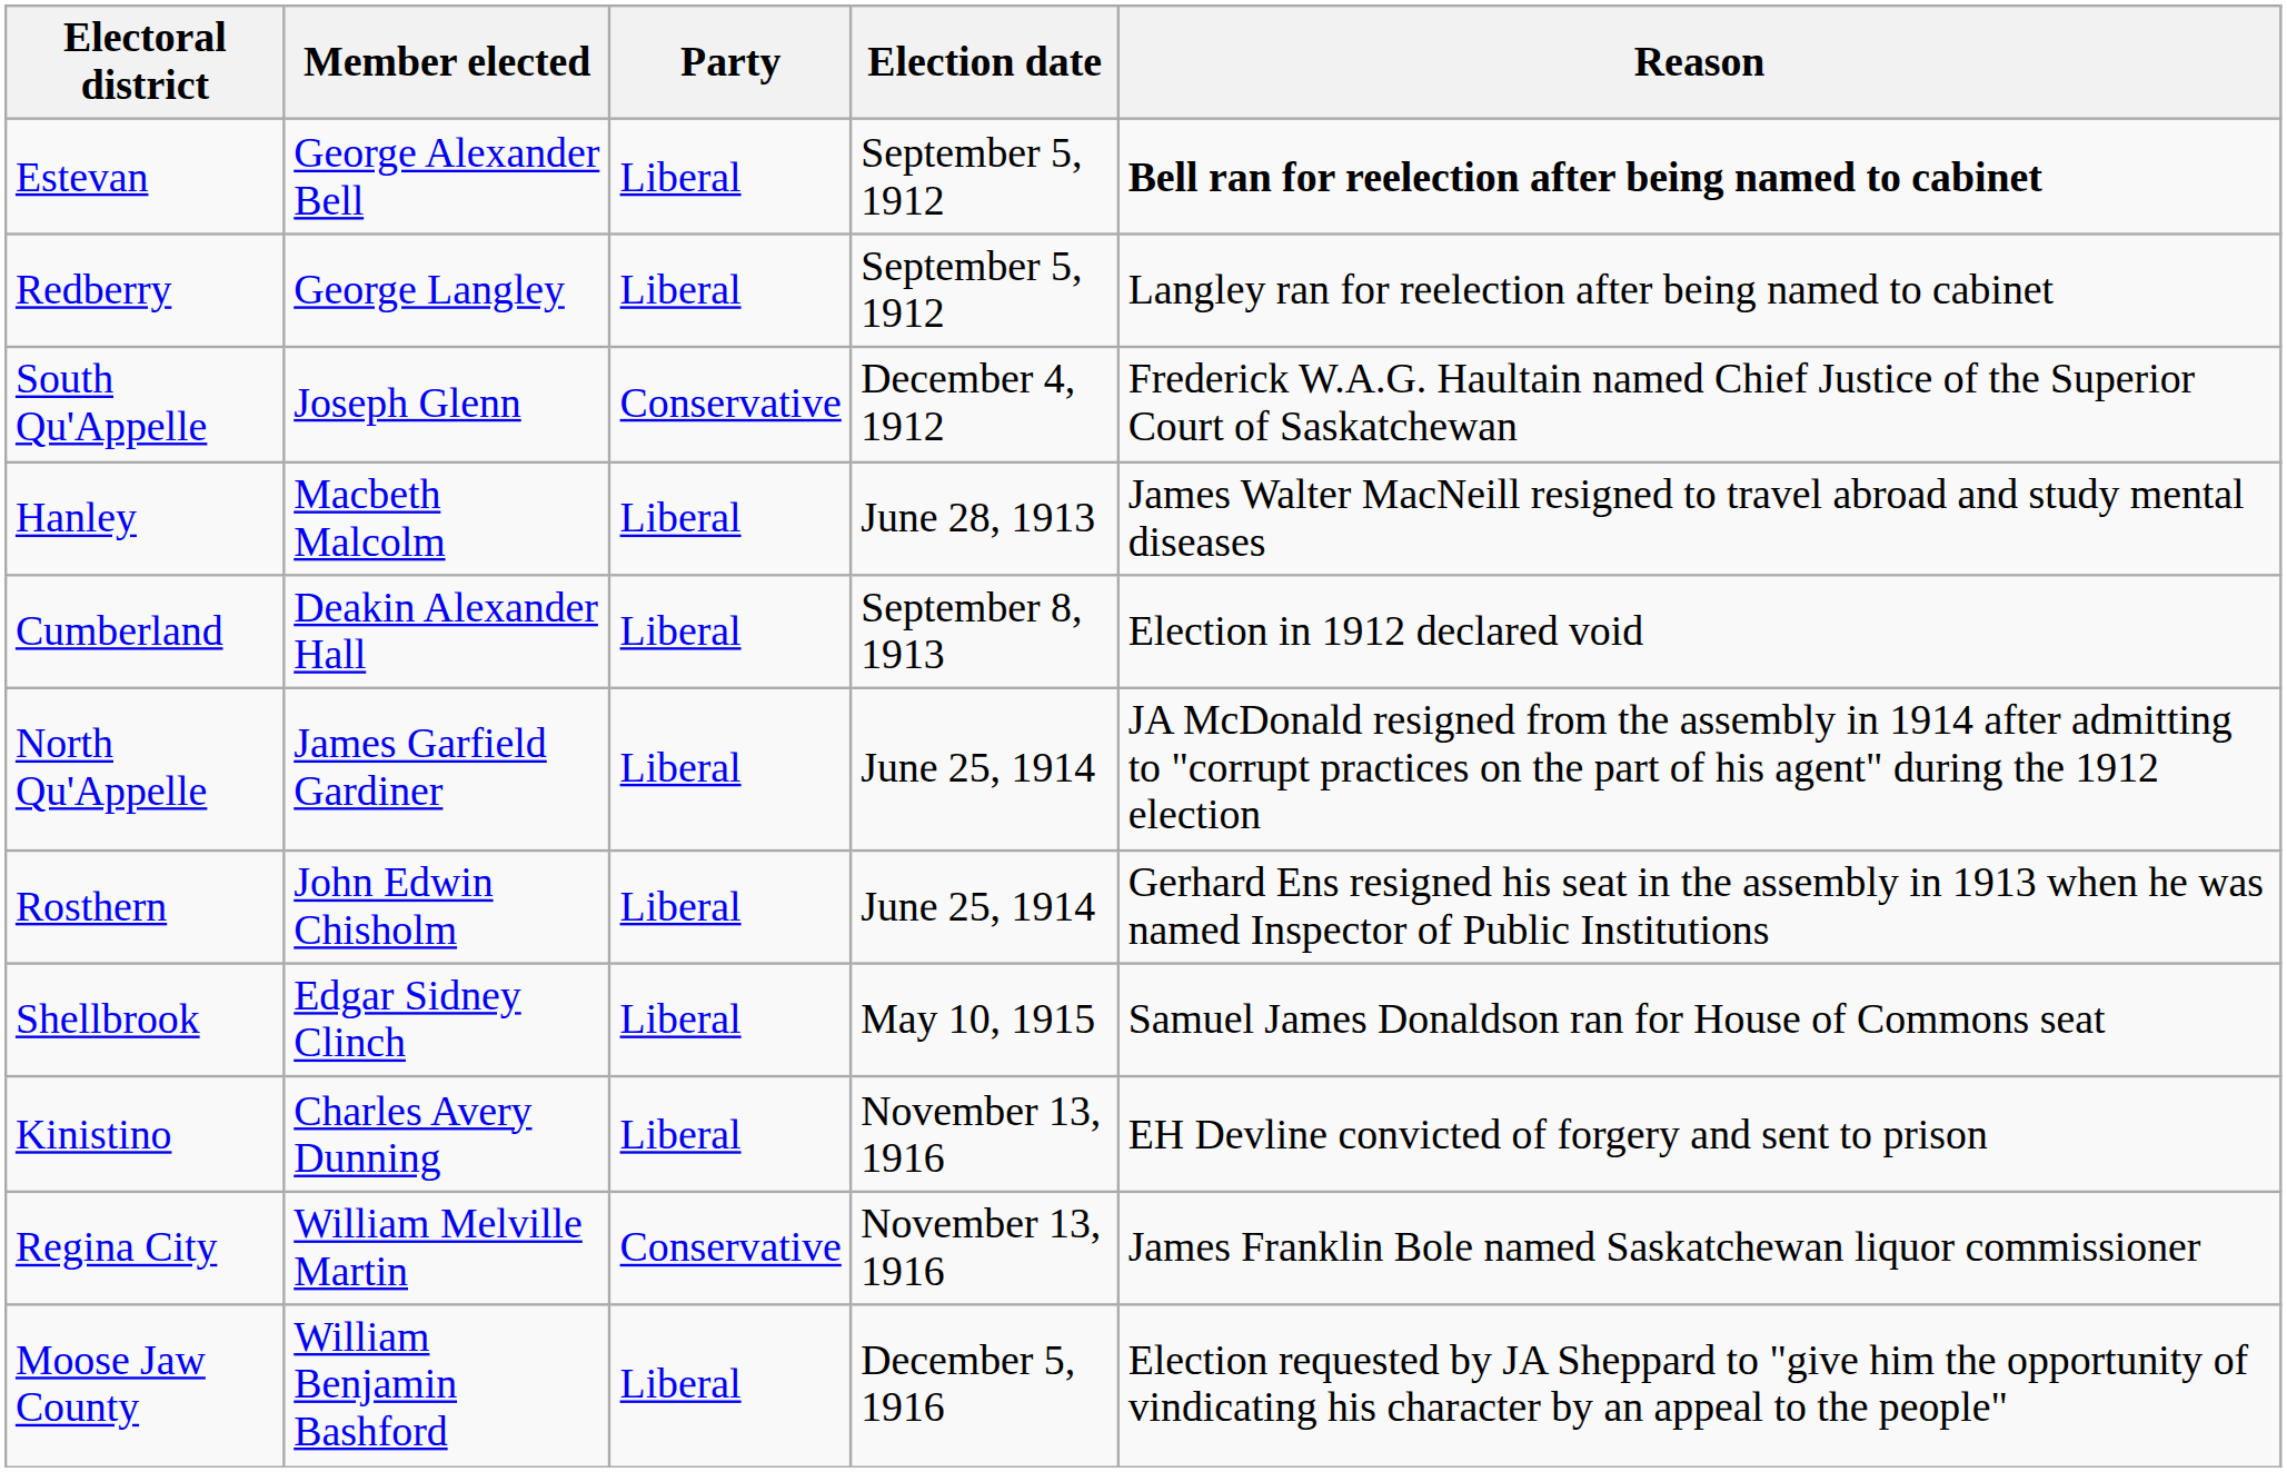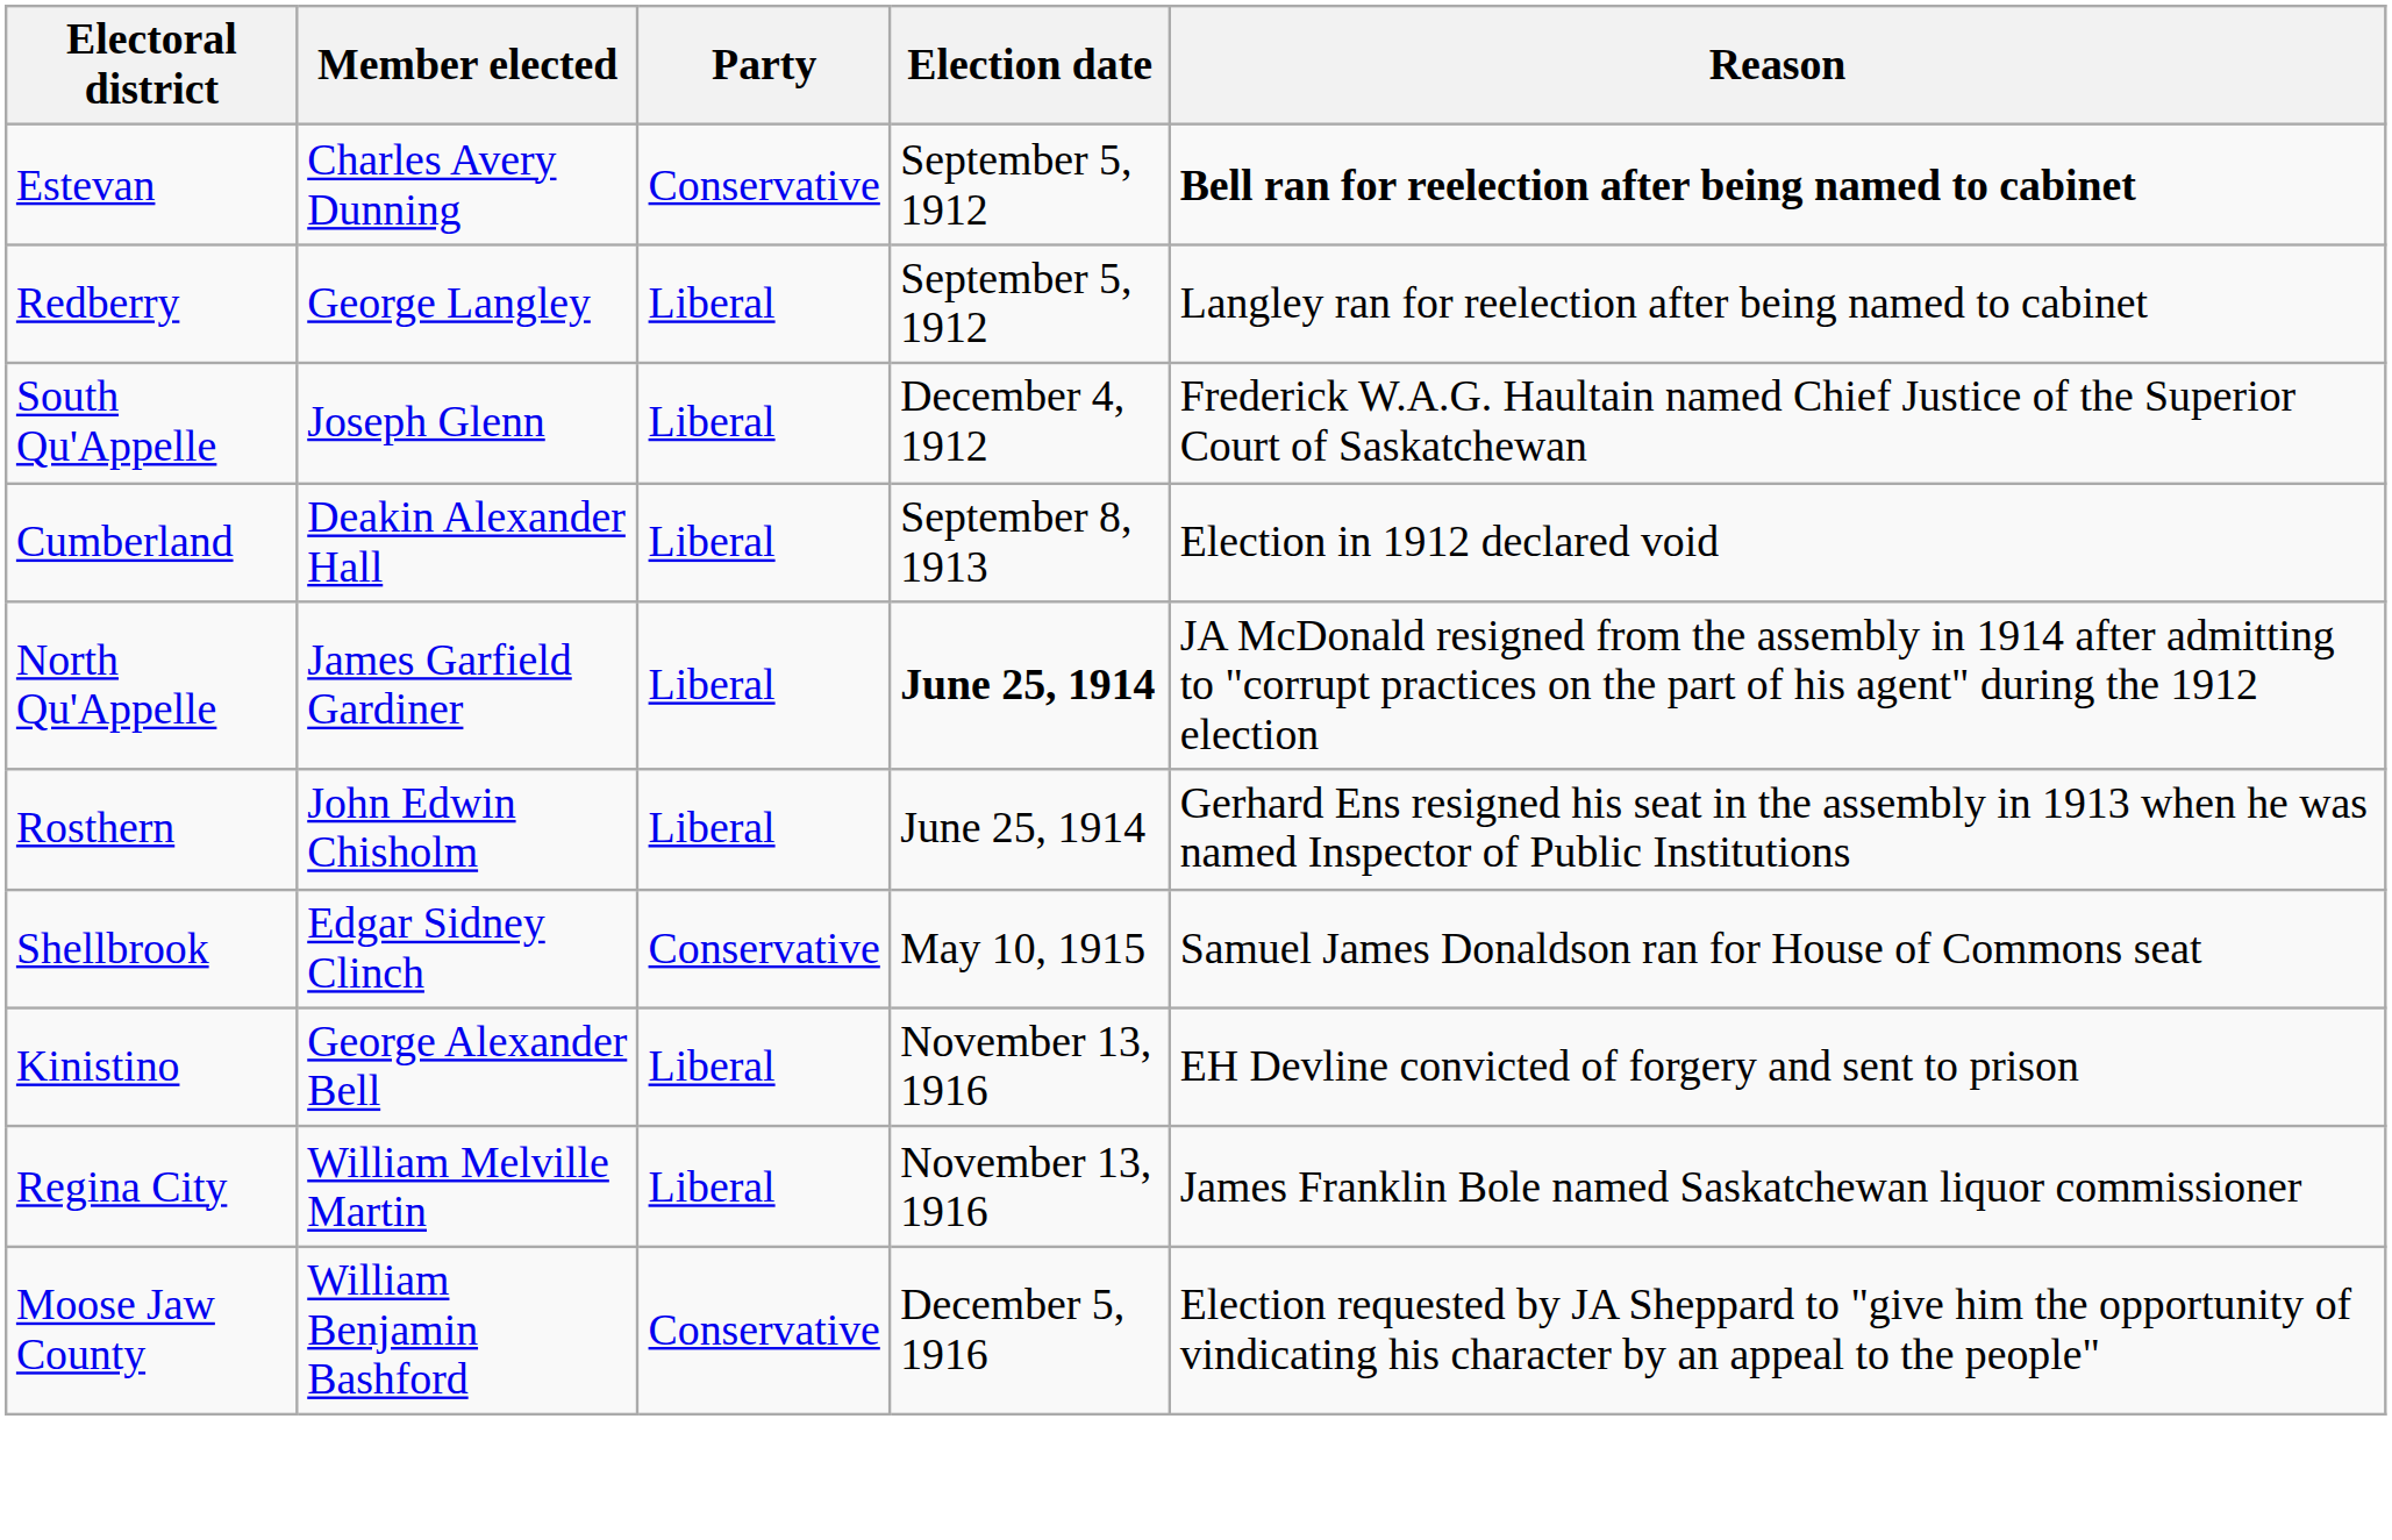 <table class="wikitable sortable">
 <tr>
 <th>Electoral district</th>
 <th>Member elected</th>
 <th>Party</th>
 <th>Election date</th>
 <th>Reason</th>
 </tr>
 <tr>
 <td><a href='#'>Estevan</a></td>
-<td><a href='#'>George Alexander Bell</a></td>
-<td><a href='#'>Liberal</a></td>
+<td><a href='#'>Charles Avery Dunning</a></td>
+<td><a href='#'>Conservative</a></td>
 <td>September 5, 1912</td>
 <td><strong>Bell ran for reelection after being named to cabinet</strong></td>
 </tr>
 <tr>
 <td><a href='#'>Redberry</a></td>
 <td><a href='#'>George Langley</a></td>
 <td><a href='#'>Liberal</a></td>
 <td>September 5, 1912</td>
 <td>Langley ran for reelection after being named to cabinet</td>
 </tr>
 <tr>
 <td><a href='#'>South Qu'Appelle</a></td>
 <td><a href='#'>Joseph Glenn</a></td>
-<td><a href='#'>Conservative</a></td>
+<td><a href='#'>Liberal</a></td>
 <td>December 4, 1912</td>
 <td>Frederick W.A.G. Haultain named Chief Justice of the Superior Court of Saskatchewan</td>
-</tr>
-<tr>
-<td><a href='#'>Hanley</a></td>
-<td><a href='#'>Macbeth Malcolm</a></td>
-<td><a href='#'>Liberal</a></td>
-<td>June 28, 1913</td>
-<td>James Walter MacNeill resigned to travel abroad and study mental diseases</td>
 </tr>
 <tr>
 <td><a href='#'>Cumberland</a></td>
 <td><a href='#'>Deakin Alexander Hall</a></td>
 <td><a href='#'>Liberal</a></td>
 <td>September 8, 1913</td>
 <td>Election in 1912 declared void</td>
 </tr>
 <tr>
 <td><a href='#'>North Qu'Appelle</a></td>
 <td><a href='#'>James Garfield Gardiner</a></td>
 <td><a href='#'>Liberal</a></td>
-<td>June 25, 1914</td>
+<td><strong>June 25, 1914</strong></td>
 <td>JA McDonald resigned from the assembly in 1914 after admitting to "corrupt practices on the part of his agent" during the 1912 election</td>
 </tr>
 <tr>
 <td><a href='#'>Rosthern</a></td>
 <td><a href='#'>John Edwin Chisholm</a></td>
 <td><a href='#'>Liberal</a></td>
 <td>June 25, 1914</td>
 <td>Gerhard Ens resigned his seat in the assembly in 1913 when he was named Inspector of Public Institutions</td>
 </tr>
 <tr>
 <td><a href='#'>Shellbrook</a></td>
 <td><a href='#'>Edgar Sidney Clinch</a></td>
-<td><a href='#'>Liberal</a></td>
+<td><a href='#'>Conservative</a></td>
 <td>May 10, 1915</td>
 <td>Samuel James Donaldson ran for House of Commons seat</td>
 </tr>
 <tr>
 <td><a href='#'>Kinistino</a></td>
-<td><a href='#'>Charles Avery Dunning</a></td>
+<td><a href='#'>George Alexander Bell</a></td>
 <td><a href='#'>Liberal</a></td>
 <td>November 13, 1916</td>
 <td>EH Devline convicted of forgery and sent to prison</td>
 </tr>
 <tr>
 <td><a href='#'>Regina City</a></td>
 <td><a href='#'>William Melville Martin</a></td>
-<td><a href='#'>Conservative</a></td>
+<td><a href='#'>Liberal</a></td>
 <td>November 13, 1916</td>
 <td>James Franklin Bole named Saskatchewan liquor commissioner</td>
 </tr>
 <tr>
 <td><a href='#'>Moose Jaw County</a></td>
 <td><a href='#'>William Benjamin Bashford</a></td>
-<td><a href='#'>Liberal</a></td>
+<td><a href='#'>Conservative</a></td>
 <td>December 5, 1916</td>
 <td>Election requested by JA Sheppard to "give him the opportunity of vindicating his character by an appeal to the people"</td>
 </tr>
 </table>
